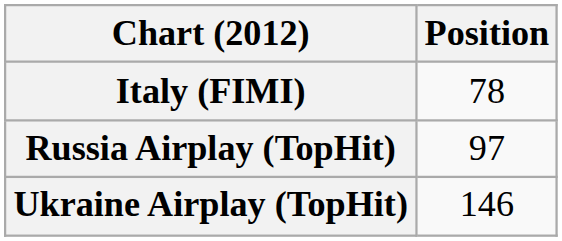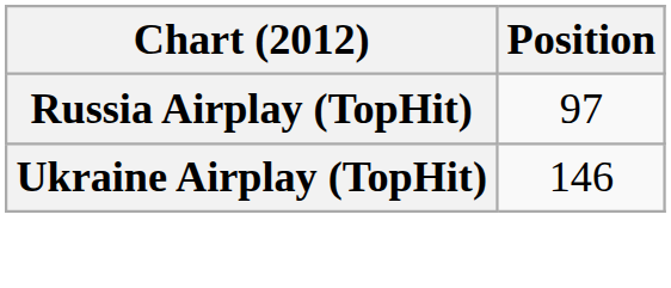 <table class="wikitable sortable plainrowheaders" style="text-align:center;">
 <tr>
 <th scope="col">Chart (2012)</th>
 <th scope="col">Position</th>
-</tr>
-<tr>
-<th scope="row">Italy (FIMI)</th>
-<td>78</td>
 </tr>
 <tr>
 <th scope="row">Russia Airplay (TopHit)</th>
 <td>97</td>
 </tr>
 <tr>
 <th scope="row">Ukraine Airplay (TopHit)</th>
 <td>146</td>
 </tr>
 </table>
